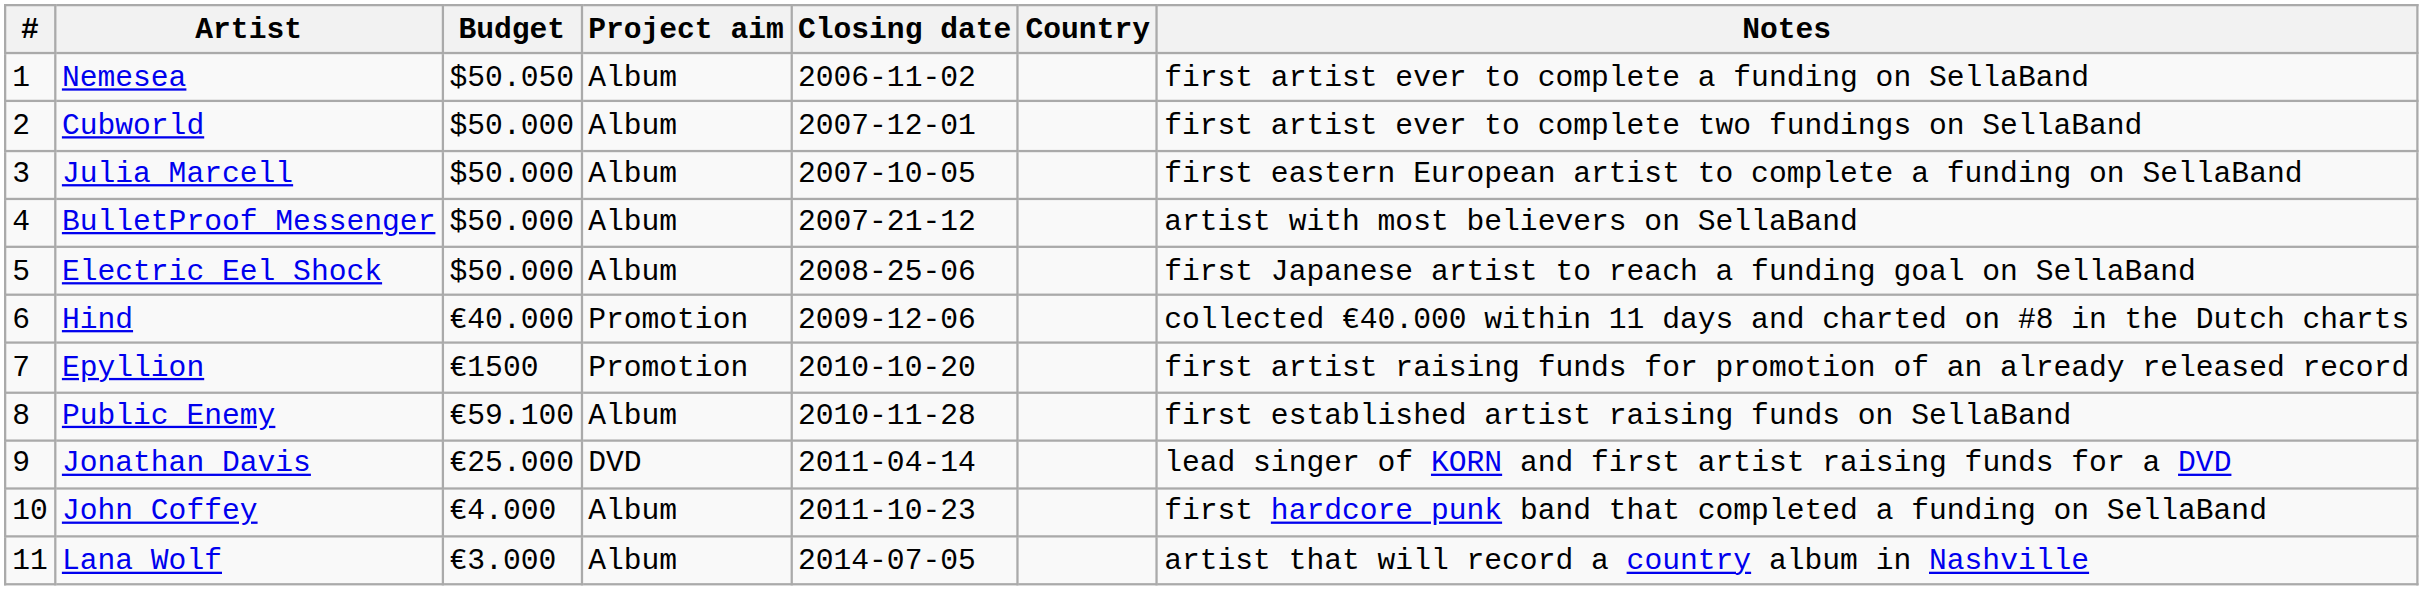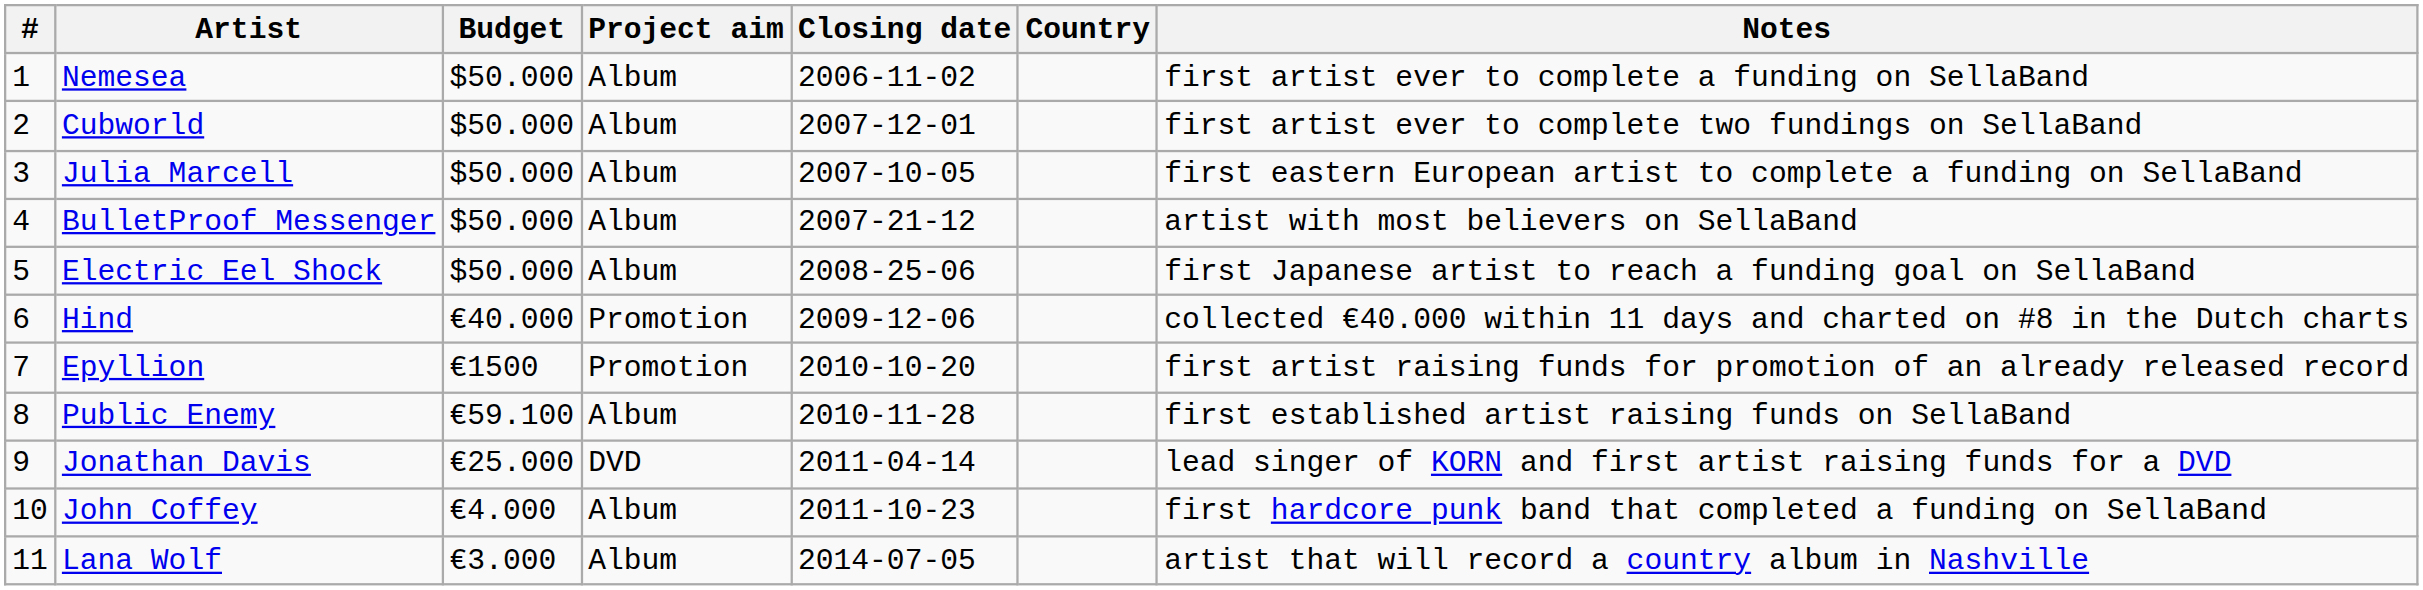 <table class="wikitable sortable">
 <tr>
 <th>#</th>
 <th>Artist</th>
 <th>Budget</th>
 <th>Project aim</th>
 <th>Closing date</th>
 <th>Country</th>
 <th>Notes</th>
 </tr>
 <tr>
 <td>1</td>
 <td><a href='#'>Nemesea</a></td>
-<td>$50.050</td>
+<td>$50.000</td>
 <td>Album</td>
 <td>2006-11-02</td>
 <td></td>
 <td>first artist ever to complete a funding on SellaBand</td>
 </tr>
 <tr>
 <td>2</td>
 <td><a href='#'>Cubworld</a></td>
 <td>$50.000</td>
 <td>Album</td>
 <td>2007-12-01</td>
 <td></td>
 <td>first artist ever to complete two fundings on SellaBand</td>
 </tr>
 <tr>
 <td>3</td>
 <td><a href='#'>Julia Marcell</a></td>
 <td>$50.000</td>
 <td>Album</td>
 <td>2007-10-05</td>
 <td></td>
 <td>first eastern European artist to complete a funding on SellaBand</td>
 </tr>
 <tr>
 <td>4</td>
 <td><a href='#'>BulletProof Messenger</a></td>
 <td>$50.000</td>
 <td>Album</td>
 <td>2007-21-12</td>
 <td></td>
 <td>artist with most believers on SellaBand</td>
 </tr>
 <tr>
 <td>5</td>
 <td><a href='#'>Electric Eel Shock</a></td>
 <td>$50.000</td>
 <td>Album</td>
 <td>2008-25-06</td>
 <td></td>
 <td>first Japanese artist to reach a funding goal on SellaBand</td>
 </tr>
 <tr>
 <td>6</td>
 <td><a href='#'>Hind</a></td>
 <td>€40.000</td>
 <td>Promotion</td>
 <td>2009-12-06</td>
 <td></td>
 <td>collected €40.000 within 11 days and charted on #8 in the Dutch charts</td>
 </tr>
 <tr>
 <td>7</td>
 <td><a href='#'>Epyllion</a></td>
 <td>€1500</td>
 <td>Promotion</td>
 <td>2010-10-20</td>
 <td></td>
 <td>first artist raising funds for promotion of an already released record</td>
 </tr>
 <tr>
 <td>8</td>
 <td><a href='#'>Public Enemy</a></td>
 <td>€59.100</td>
 <td>Album</td>
 <td>2010-11-28</td>
 <td></td>
 <td>first established artist raising funds on SellaBand</td>
 </tr>
 <tr>
 <td>9</td>
 <td><a href='#'>Jonathan Davis</a></td>
 <td>€25.000</td>
 <td>DVD</td>
 <td>2011-04-14</td>
 <td></td>
 <td>lead singer of <a href='#'>KORN</a> and first artist raising funds for a <a href='#'>DVD</a></td>
 </tr>
 <tr>
 <td>10</td>
 <td><a href='#'>John Coffey</a></td>
 <td>€4.000</td>
 <td>Album</td>
 <td>2011-10-23</td>
 <td></td>
 <td>first <a href='#'>hardcore punk</a> band that completed a funding on SellaBand</td>
 </tr>
 <tr>
 <td>11</td>
 <td><a href='#'>Lana Wolf</a></td>
 <td>€3.000</td>
 <td>Album</td>
 <td>2014-07-05</td>
 <td></td>
 <td>artist that will record a <a href='#'>country</a> album in <a href='#'>Nashville</a></td>
 </tr>
 </table>
